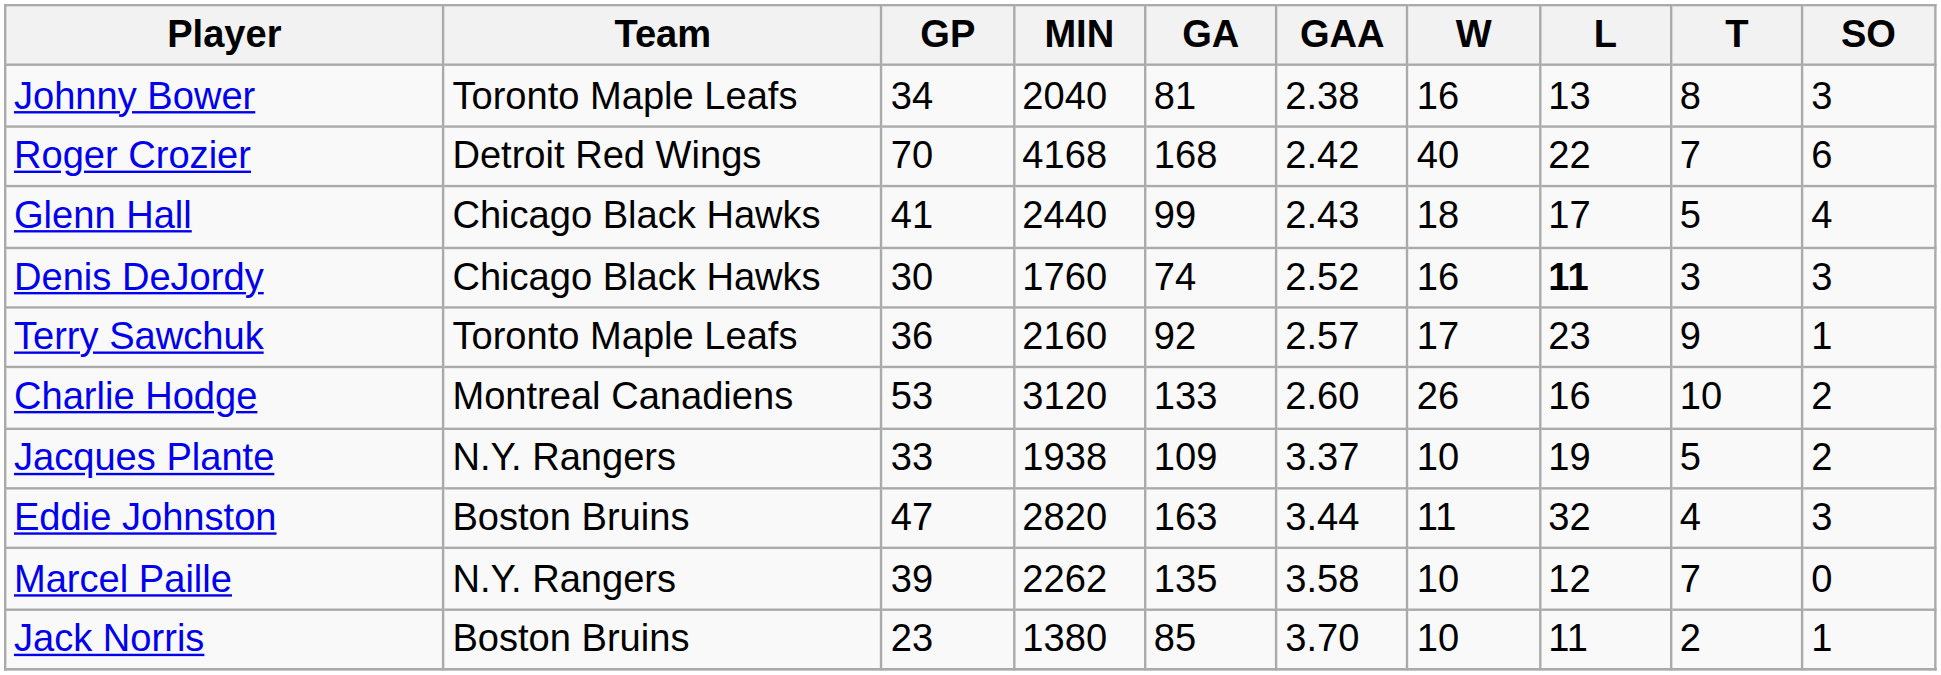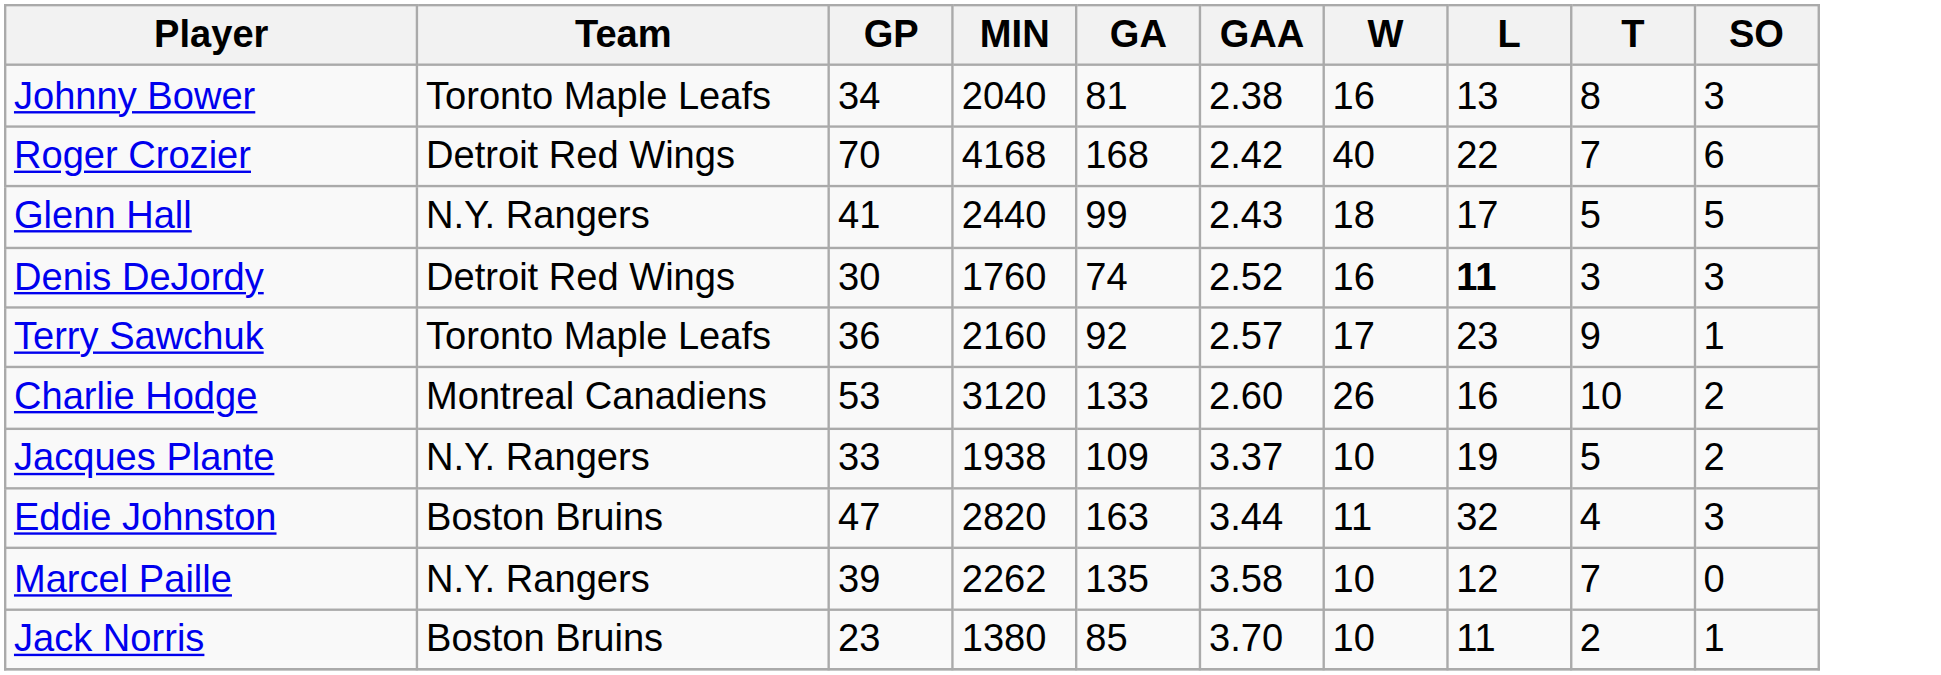 <table class="wikitable">
 <tr>
 <th bgcolor="#DDDDFF" width="20%">Player</th>
 <th bgcolor="#DDDDFF" width="20%">Team</th>
 <th bgcolor="#DDDDFF" width="6%">GP</th>
 <th bgcolor="#DDDDFF" width="6%">MIN</th>
 <th bgcolor="#DDDDFF" width="6%">GA</th>
 <th bgcolor="#DDDDFF" width="6%">GAA</th>
 <th bgcolor="#DDDDFF" width="6%">W</th>
 <th bgcolor="#DDDDFF" width="6%">L</th>
 <th bgcolor="#DDDDFF" width="6%">T</th>
 <th bgcolor="#DDDDFF" width="6%">SO</th>
 </tr>
 <tr>
 <td><a href='#'>Johnny Bower</a></td>
 <td>Toronto Maple Leafs</td>
 <td>34</td>
 <td>2040</td>
 <td>81</td>
 <td>2.38</td>
 <td>16</td>
 <td>13</td>
 <td>8</td>
 <td>3</td>
 </tr>
 <tr>
 <td><a href='#'>Roger Crozier</a></td>
 <td>Detroit Red Wings</td>
 <td>70</td>
 <td>4168</td>
 <td>168</td>
 <td>2.42</td>
 <td>40</td>
 <td>22</td>
 <td>7</td>
 <td>6</td>
 </tr>
 <tr>
 <td><a href='#'>Glenn Hall</a></td>
-<td>Chicago Black Hawks</td>
+<td>N.Y. Rangers</td>
 <td>41</td>
 <td>2440</td>
 <td>99</td>
 <td>2.43</td>
 <td>18</td>
 <td>17</td>
 <td>5</td>
-<td>4</td>
+<td>5</td>
 </tr>
 <tr>
 <td><a href='#'>Denis DeJordy</a></td>
-<td>Chicago Black Hawks</td>
+<td>Detroit Red Wings</td>
 <td>30</td>
 <td>1760</td>
 <td>74</td>
 <td>2.52</td>
 <td>16</td>
 <td><strong>11</strong></td>
 <td>3</td>
 <td>3</td>
 </tr>
 <tr>
 <td><a href='#'>Terry Sawchuk</a></td>
 <td>Toronto Maple Leafs</td>
 <td>36</td>
 <td>2160</td>
 <td>92</td>
 <td>2.57</td>
 <td>17</td>
 <td>23</td>
 <td>9</td>
 <td>1</td>
 </tr>
 <tr>
 <td><a href='#'>Charlie Hodge</a></td>
 <td>Montreal Canadiens</td>
 <td>53</td>
 <td>3120</td>
 <td>133</td>
 <td>2.60</td>
 <td>26</td>
 <td>16</td>
 <td>10</td>
 <td>2</td>
 </tr>
 <tr>
 <td><a href='#'>Jacques Plante</a></td>
 <td>N.Y. Rangers</td>
 <td>33</td>
 <td>1938</td>
 <td>109</td>
 <td>3.37</td>
 <td>10</td>
 <td>19</td>
 <td>5</td>
 <td>2</td>
 </tr>
 <tr>
 <td><a href='#'>Eddie Johnston</a></td>
 <td>Boston Bruins</td>
 <td>47</td>
 <td>2820</td>
 <td>163</td>
 <td>3.44</td>
 <td>11</td>
 <td>32</td>
 <td>4</td>
 <td>3</td>
 </tr>
 <tr>
 <td><a href='#'>Marcel Paille</a></td>
 <td>N.Y. Rangers</td>
 <td>39</td>
 <td>2262</td>
 <td>135</td>
 <td>3.58</td>
 <td>10</td>
 <td>12</td>
 <td>7</td>
 <td>0</td>
 </tr>
 <tr>
 <td><a href='#'>Jack Norris</a></td>
 <td>Boston Bruins</td>
 <td>23</td>
 <td>1380</td>
 <td>85</td>
 <td>3.70</td>
 <td>10</td>
 <td>11</td>
 <td>2</td>
 <td>1</td>
 </tr>
 <tr>
 </tr>
 </table>
